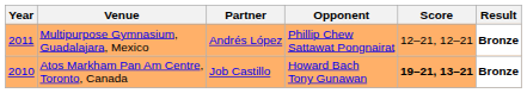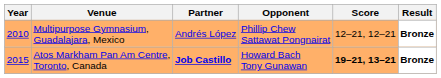 <table class="sortable wikitable" style="font-size: 90%;">
 <tr>
 <th>Year</th>
 <th>Venue</th>
 <th>Partner</th>
 <th>Opponent</th>
 <th>Score</th>
 <th>Result</th>
 </tr>
 <tr style="background:#FFB069">
-<td align="center"><a href='#'>2011</a></td>
+<td align="center"><a href='#'>2010</a></td>
 <td align="left"><a href='#'>Multipurpose Gymnasium</a>,<br><a href='#'>Guadalajara</a>, Mexico</td>
 <td align="left"> <a href='#'>Andrés López</a></td>
 <td align="left"> <a href='#'>Phillip Chew</a><br> <a href='#'>Sattawat Pongnairat</a></td>
 <td align="left">12–21, 12–21</td>
 <td style="text-align:left; background:white"> <strong>Bronze</strong></td>
 </tr>
 <tr style="background:#FFB069">
-<td align="center"><a href='#'>2010</a></td>
+<td align="center"><a href='#'>2015</a></td>
 <td align="left"><a href='#'>Atos Markham Pan Am Centre</a>,<br><a href='#'>Toronto</a>, Canada</td>
-<td align="left"> <a href='#'>Job Castillo</a></td>
+<td align="left"><strong> <a href='#'>Job Castillo</a></strong></td>
 <td align="left"> <a href='#'>Howard Bach</a><br> <a href='#'>Tony Gunawan</a></td>
 <td align="left"><strong>19–21, 13–21</strong></td>
 <td style="text-align:left; background:white"> <strong>Bronze</strong></td>
 </tr>
 </table>
